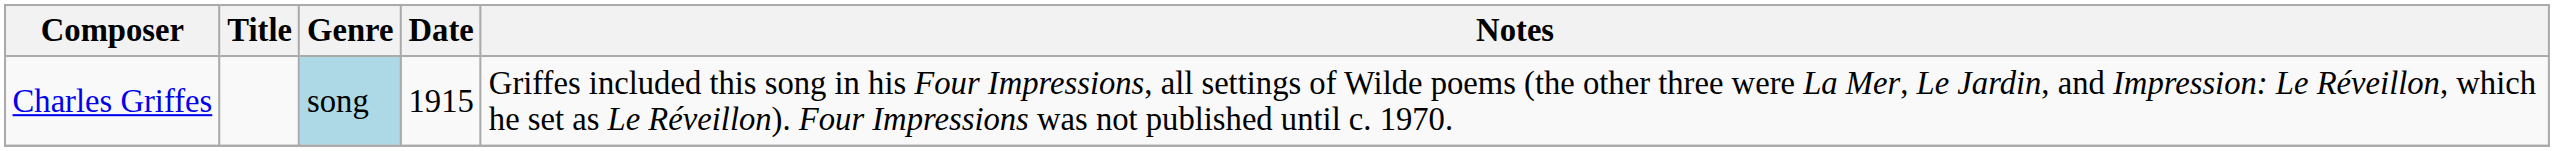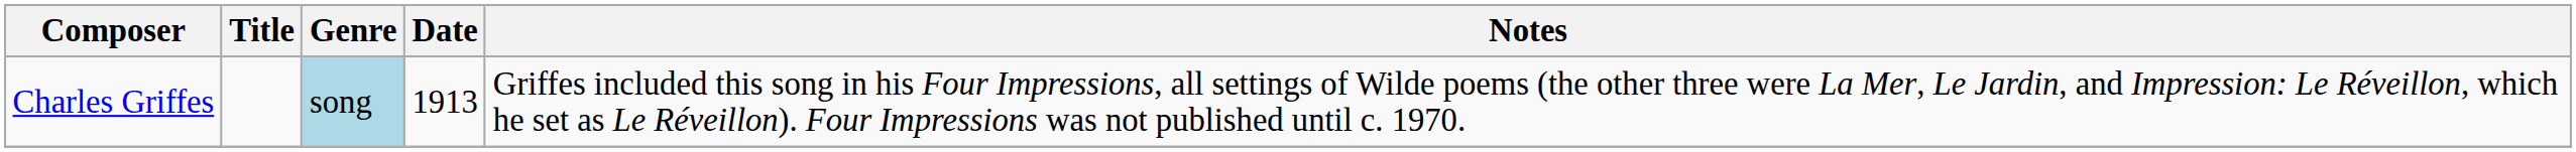 <table class="wikitable sortable" style="text-align: left">
 <tr>
 <th>Composer</th>
 <th>Title</th>
 <th>Genre</th>
 <th>Date</th>
 <th>Notes</th>
 </tr>
 <tr>
 <td><a href='#'>Charles Griffes</a></td>
 <td></td>
 <td style="background: lightblue;">song</td>
-<td>1915</td>
+<td>1913</td>
 <td>Griffes included this song in his <em>Four Impressions</em>, all settings of Wilde poems (the other three were <em>La Mer</em>, <em>Le Jardin</em>, and <em>Impression: Le Réveillon</em>, which he set as <em>Le Réveillon</em>). <em>Four Impressions</em> was not published until c. 1970.</td>
 </tr>
 <tr>
 </tr>
 </table>
